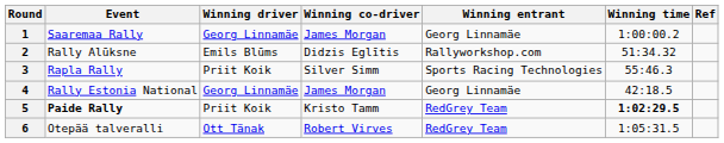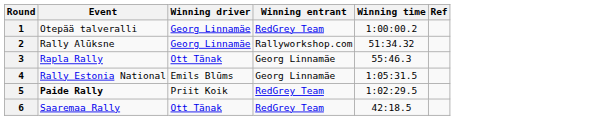 <table class="wikitable" style="font-size: 85%">
 <tr>
 <th>Round</th>
 <th>Event</th>
 <th nowrap>Winning driver</th>
-<th nowrap>Winning co-driver</th>
 <th nowrap>Winning entrant</th>
 <th nowrap>Winning time</th>
 <th nowrap>Ref</th>
 </tr>
 <tr>
 <th>1</th>
-<td> <a href='#'>Saaremaa Rally</a></td>
+<td> Otepää talveralli</td>
 <td nowrap> <a href='#'>Georg Linnamäe</a></td>
-<td nowrap> <a href='#'>James Morgan</a></td>
-<td nowrap> Georg Linnamäe</td>
+<td nowrap> <a href='#'>RedGrey Team</a></td>
 <td align="center">1:00:00.2</td>
 <td></td>
 </tr>
 <tr>
 <th>2</th>
 <td> Rally Alūksne</td>
-<td nowrap> Emils Blūms</td>
-<td nowrap> Didzis Eglītis</td>
+<td nowrap> <a href='#'>Georg Linnamäe</a></td>
 <td nowrap> Rallyworkshop.com</td>
 <td align="center">51:34.32</td>
 <td></td>
 </tr>
 <tr>
 <th>3</th>
 <td> <a href='#'>Rapla Rally</a></td>
-<td nowrap> Priit Koik</td>
-<td nowrap> Silver Simm</td>
-<td nowrap> Sports Racing Technologies</td>
+<td nowrap> <a href='#'>Ott Tänak</a></td>
+<td nowrap> Georg Linnamäe</td>
 <td align="center">55:46.3</td>
 <td></td>
 </tr>
 <tr>
 <th>4</th>
 <td> <a href='#'>Rally Estonia</a> National</td>
-<td nowrap> <a href='#'>Georg Linnamäe</a></td>
-<td nowrap> <a href='#'>James Morgan</a></td>
+<td nowrap> Emils Blūms</td>
 <td nowrap> Georg Linnamäe</td>
-<td align="center">42:18.5</td>
+<td align="center">1:05:31.5</td>
 <td></td>
 </tr>
 <tr>
 <th>5</th>
 <td><strong> Paide Rally</strong></td>
 <td nowrap> Priit Koik</td>
-<td nowrap> Kristo Tamm</td>
 <td nowrap> <a href='#'>RedGrey Team</a></td>
-<td align="center"><strong>1:02:29.5</strong></td>
+<td align="center">1:02:29.5</td>
 <td></td>
 </tr>
 <tr>
 <th>6</th>
-<td> Otepää talveralli</td>
+<td> <a href='#'>Saaremaa Rally</a></td>
 <td nowrap> <a href='#'>Ott Tänak</a></td>
-<td nowrap> <a href='#'>Robert Virves</a></td>
 <td nowrap> <a href='#'>RedGrey Team</a></td>
-<td align="center">1:05:31.5</td>
+<td align="center">42:18.5</td>
 <td></td>
 </tr>
 </table>
